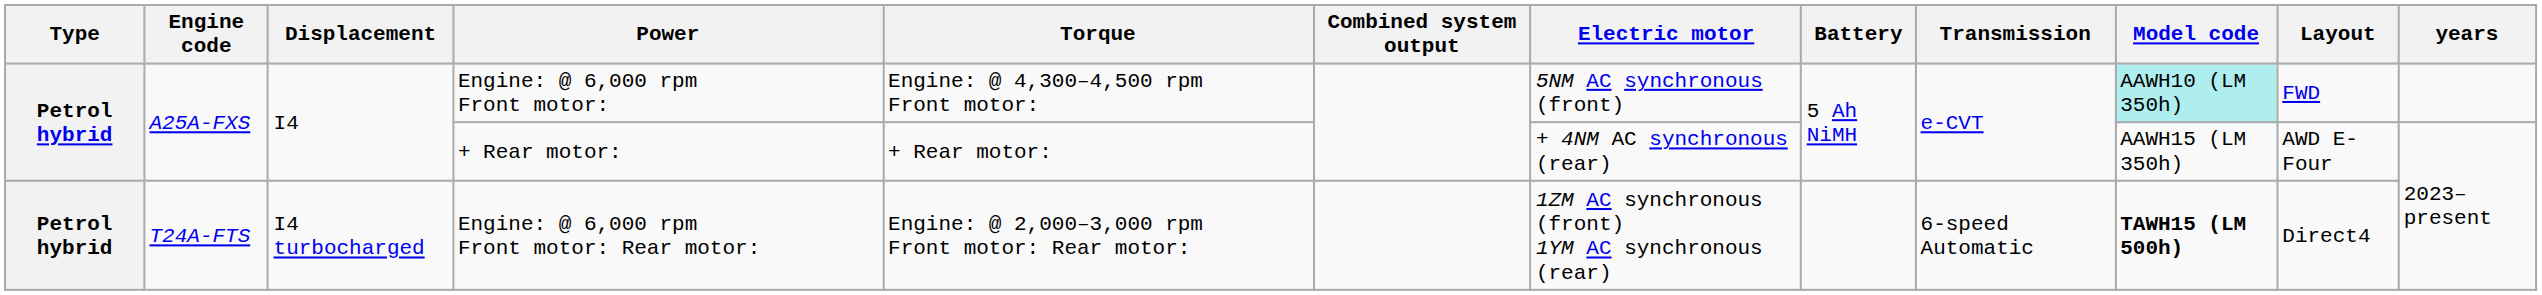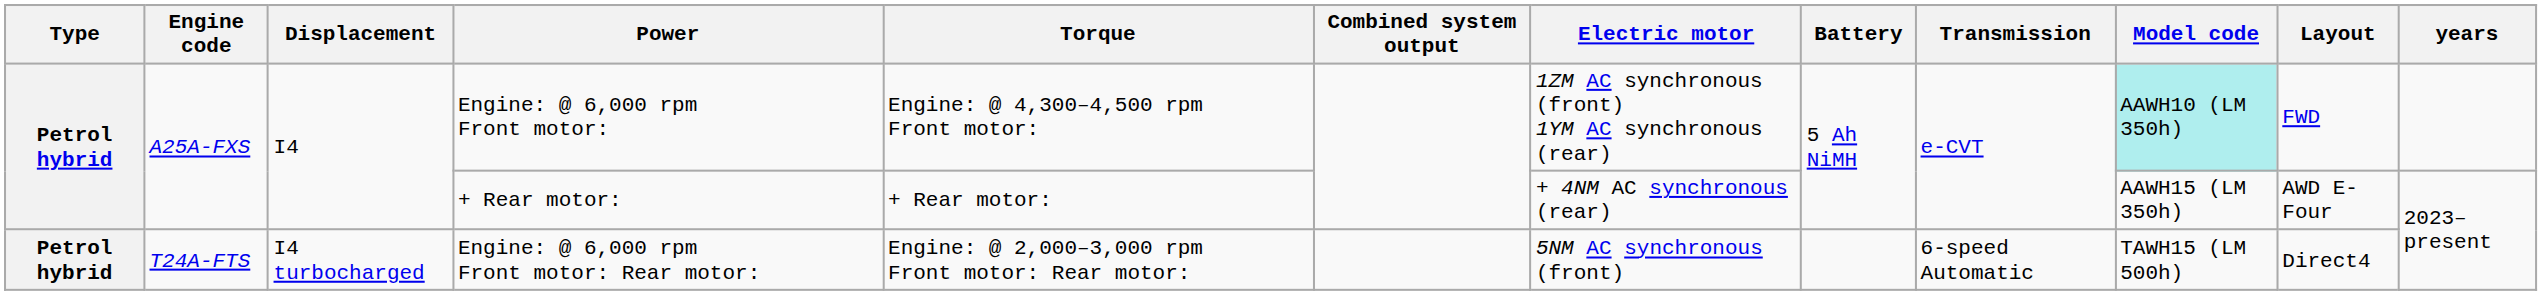 <table class="wikitable" style="text-align:left; font-size:80%;">
 <tr>
 <th>Type</th>
 <th>Engine code</th>
 <th>Displacement</th>
 <th width="17%">Power</th>
 <th width="17%">Torque</th>
 <th>Combined system output</th>
 <th><a href='#'>Electric motor</a></th>
 <th>Battery</th>
 <th>Transmission</th>
 <th><a href='#'>Model code</a></th>
 <th>Layout</th>
 <th> years</th>
 </tr>
 <tr>
 <th rowspan="2">Petrol <a href='#'>hybrid</a></th>
 <td rowspan="2"><em><a href='#'>A25A-FXS</a></em></td>
 <td rowspan="2"> I4</td>
 <td>Engine:  @ 6,000 rpm<br>Front motor: </td>
 <td>Engine:  @ 4,300–4,500 rpm<br>Front motor: </td>
 <td rowspan="2"></td>
-<td><em>5NM</em> <a href='#'>AC</a> <a href='#'>synchronous</a> (front)</td>
+<td><em>1ZM</em> <a href='#'>AC</a> synchronous (front)<br><em>1YM</em> <a href='#'>AC</a> synchronous (rear)</td>
 <td rowspan="2">5 <a href='#'>Ah</a> <a href='#'>NiMH</a></td>
 <td rowspan="2"><a href='#'>e-CVT</a></td>
 <td style="background: paleturquoise;">AAWH10 (LM 350h)</td>
 <td><a href='#'>FWD</a></td>
 </tr>
 <tr>
 <td>+ Rear motor: </td>
 <td>+ Rear motor: </td>
 <td><em>+ 4NM</em> AC <a href='#'>synchronous</a> (rear)</td>
 <td>AAWH15 (LM 350h)</td>
 <td>AWD E-Four</td>
 <td rowspan="3">2023–present</td>
 </tr>
 <tr>
 <th>Petrol hybrid</th>
 <td><em><a href='#'>T24A-FTS</a></em></td>
 <td> I4 <a href='#'>turbocharged</a></td>
 <td>Engine:  @ 6,000 rpm<br>Front motor: Rear motor: </td>
 <td>Engine:  @ 2,000–3,000 rpm<br>Front motor: Rear motor: </td>
 <td></td>
-<td><em>1ZM</em> <a href='#'>AC</a> synchronous (front)<br><em>1YM</em> <a href='#'>AC</a> synchronous (rear)</td>
+<td><em>5NM</em> <a href='#'>AC</a> <a href='#'>synchronous</a> (front)</td>
 <td></td>
 <td>6-speed Automatic</td>
-<td><strong>TAWH15 (LM 500h)</strong></td>
+<td>TAWH15 (LM 500h)</td>
 <td>Direct4</td>
 </tr>
 </table>
